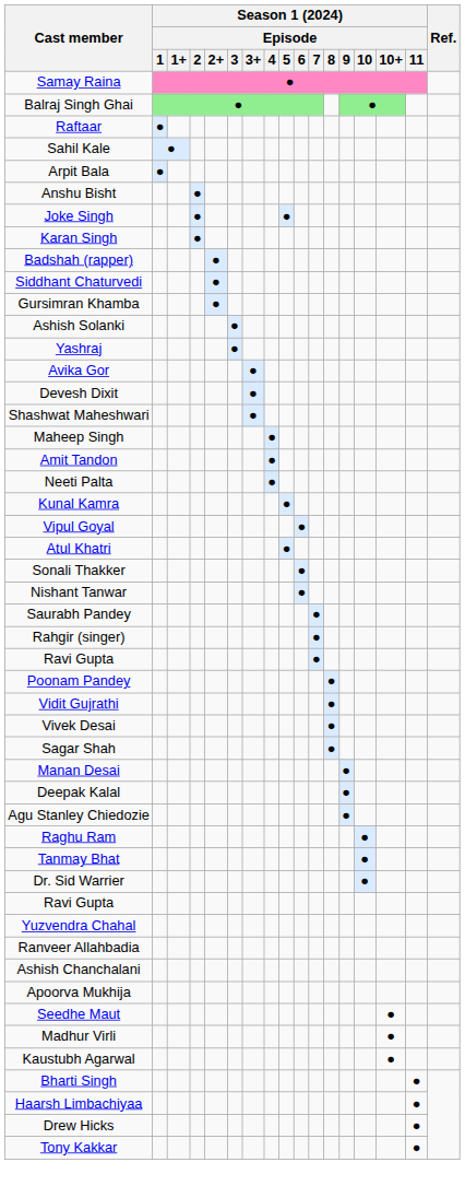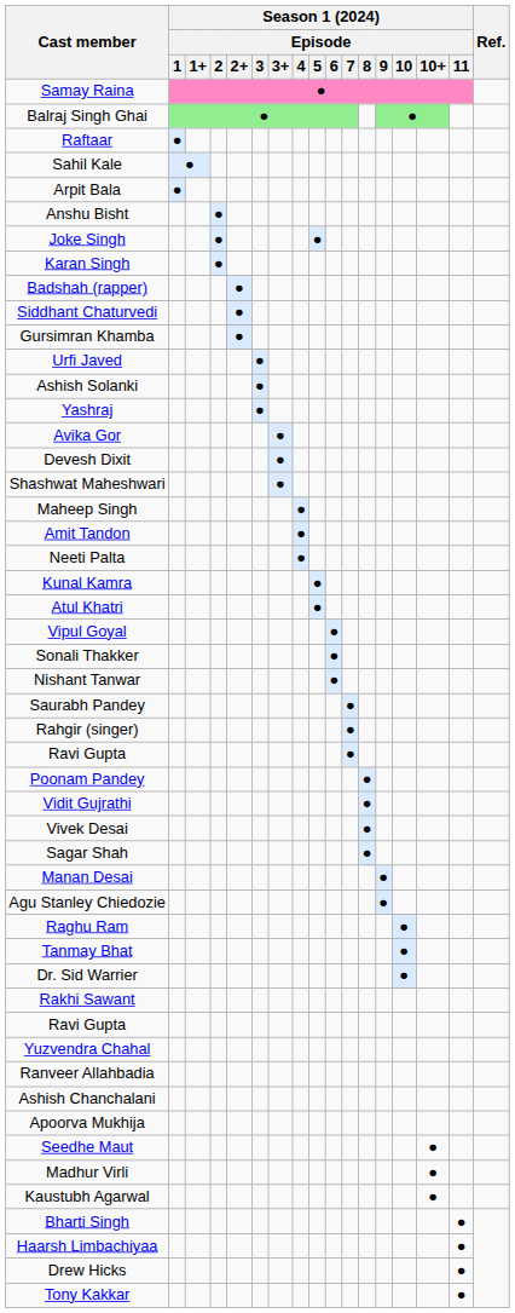 <table class="wikitable plainrowheaders collapsible mw-collapsible nowrap" style="text-align:center; font-size:100%">
 <tr>
 <th rowspan="3" scope="col">Cast member</th>
 <th colspan="15" scope="col" style="text-align:center">Season 1 (2024)</th>
 <th rowspan="3">Ref.</th>
 </tr>
 <tr>
 <th colspan="15">Episode</th>
 </tr>
 <tr>
 <th>1</th>
 <th>1+</th>
 <th>2</th>
 <th>2+</th>
 <th>3</th>
 <th>3+</th>
 <th>4</th>
 <th>5</th>
 <th>6</th>
 <th>7</th>
 <th>8</th>
 <th>9</th>
 <th>10</th>
 <th>10+</th>
 <th>11</th>
 </tr>
 <tr>
 <td><a href='#'>Samay Raina</a></td>
 <td colspan="15" style="background:#FF87C3">●</td>
 <td></td>
 </tr>
 <tr>
 <td>Balraj Singh Ghai</td>
 <td colspan="10" style="background:#90EE90">●</td>
 <td></td>
 <td colspan="3" style="background:#90EE90">●</td>
 <td></td>
 <td></td>
 </tr>
 <tr>
 <td><a href='#'>Raftaar</a></td>
 <td style="background:#DAEBFF">●</td>
 <td></td>
 <td></td>
 <td></td>
 <td></td>
 <td></td>
 <td></td>
 <td></td>
 <td></td>
 <td></td>
 <td></td>
 <td></td>
 <td></td>
 <td></td>
 <td></td>
 <td></td>
 </tr>
 <tr>
 <td>Sahil Kale</td>
 <td colspan="2" style="background:#DAEBFF">●</td>
 <td></td>
 <td></td>
 <td></td>
 <td></td>
 <td></td>
 <td></td>
 <td></td>
 <td></td>
 <td></td>
 <td></td>
 <td></td>
 <td></td>
 <td></td>
 <td></td>
 </tr>
 <tr>
 <td>Arpit Bala</td>
 <td style="background:#DAEBFF">●</td>
 <td></td>
 <td></td>
 <td></td>
 <td></td>
 <td></td>
 <td></td>
 <td></td>
 <td></td>
 <td></td>
 <td></td>
 <td></td>
 <td></td>
 <td></td>
 <td></td>
 <td></td>
 </tr>
 <tr>
 <td>Anshu Bisht</td>
 <td></td>
 <td></td>
 <td style="background:#DAEBFF">●</td>
 <td></td>
 <td></td>
 <td></td>
 <td></td>
 <td></td>
 <td></td>
 <td></td>
 <td></td>
 <td></td>
 <td></td>
 <td></td>
 <td></td>
 <td></td>
 </tr>
 <tr>
 <td><a href='#'>Joke Singh</a></td>
 <td></td>
 <td></td>
 <td style="background:#DAEBFF">●</td>
 <td></td>
 <td></td>
 <td></td>
 <td></td>
 <td style="background:#DAEBFF">●</td>
 <td></td>
 <td></td>
 <td></td>
 <td></td>
 <td></td>
 <td></td>
 <td></td>
 <td></td>
 </tr>
 <tr>
 <td><a href='#'>Karan Singh</a></td>
 <td></td>
 <td></td>
 <td style="background:#DAEBFF">●</td>
 <td></td>
 <td></td>
 <td></td>
 <td></td>
 <td></td>
 <td></td>
 <td></td>
 <td></td>
 <td></td>
 <td></td>
 <td></td>
 <td></td>
 <td></td>
 </tr>
 <tr>
 <td><a href='#'>Badshah (rapper)</a></td>
 <td></td>
 <td></td>
 <td></td>
 <td style="background:#DAEBFF">●</td>
 <td></td>
 <td></td>
 <td></td>
 <td></td>
 <td></td>
 <td></td>
 <td></td>
 <td></td>
 <td></td>
 <td></td>
 <td></td>
 <td></td>
 </tr>
 <tr>
 <td><a href='#'>Siddhant Chaturvedi</a></td>
 <td></td>
 <td></td>
 <td></td>
 <td style="background:#DAEBFF">●</td>
 <td></td>
 <td></td>
 <td></td>
 <td></td>
 <td></td>
 <td></td>
 <td></td>
 <td></td>
 <td></td>
 <td></td>
 <td></td>
 <td></td>
 </tr>
 <tr>
 <td>Gursimran Khamba</td>
 <td></td>
 <td></td>
 <td></td>
 <td style="background:#DAEBFF">●</td>
 <td></td>
 <td></td>
 <td></td>
 <td></td>
 <td></td>
 <td></td>
 <td></td>
 <td></td>
 <td></td>
 <td></td>
 <td></td>
 <td></td>
 </tr>
 <tr>
+<td><a href='#'>Urfi Javed</a></td>
+<td></td>
+<td></td>
+<td></td>
+<td></td>
+<td style="background:#DAEBFF">●</td>
+<td></td>
+<td></td>
+<td></td>
+<td></td>
+<td></td>
+<td></td>
+<td></td>
+<td></td>
+<td></td>
+<td></td>
+<td></td>
+</tr>
+<tr>
 <td>Ashish Solanki</td>
 <td></td>
 <td></td>
 <td></td>
 <td></td>
 <td style="background:#DAEBFF">●</td>
 <td></td>
 <td></td>
 <td></td>
 <td></td>
 <td></td>
 <td></td>
 <td></td>
 <td></td>
 <td></td>
 <td></td>
 <td></td>
 </tr>
 <tr>
 <td><a href='#'>Yashraj</a></td>
 <td></td>
 <td></td>
 <td></td>
 <td></td>
 <td style="background:#DAEBFF">●</td>
 <td></td>
 <td></td>
 <td></td>
 <td></td>
 <td></td>
 <td></td>
 <td></td>
 <td></td>
 <td></td>
 <td></td>
 <td></td>
 </tr>
 <tr>
 <td><a href='#'>Avika Gor</a></td>
 <td></td>
 <td></td>
 <td></td>
 <td></td>
 <td></td>
 <td style="background:#DAEBFF">●</td>
 <td></td>
 <td></td>
 <td></td>
 <td></td>
 <td></td>
 <td></td>
 <td></td>
 <td></td>
 <td></td>
 <td></td>
 </tr>
 <tr>
 <td>Devesh Dixit</td>
 <td></td>
 <td></td>
 <td></td>
 <td></td>
 <td></td>
 <td style="background:#DAEBFF">●</td>
 <td></td>
 <td></td>
 <td></td>
 <td></td>
 <td></td>
 <td></td>
 <td></td>
 <td></td>
 <td></td>
 <td></td>
 </tr>
 <tr>
 <td>Shashwat Maheshwari</td>
 <td></td>
 <td></td>
 <td></td>
 <td></td>
 <td></td>
 <td style="background:#DAEBFF">●</td>
 <td></td>
 <td></td>
 <td></td>
 <td></td>
 <td></td>
 <td></td>
 <td></td>
 <td></td>
 <td></td>
 <td></td>
 </tr>
 <tr>
 <td>Maheep Singh</td>
 <td></td>
 <td></td>
 <td></td>
 <td></td>
 <td></td>
 <td></td>
 <td style="background:#DAEBFF">●</td>
 <td></td>
 <td></td>
 <td></td>
 <td></td>
 <td></td>
 <td></td>
 <td></td>
 <td></td>
 <td></td>
 </tr>
 <tr>
 <td><a href='#'>Amit Tandon</a></td>
 <td></td>
 <td></td>
 <td></td>
 <td></td>
 <td></td>
 <td></td>
 <td style="background:#DAEBFF">●</td>
 <td></td>
 <td></td>
 <td></td>
 <td></td>
 <td></td>
 <td></td>
 <td></td>
 <td></td>
 <td></td>
 </tr>
 <tr>
 <td>Neeti Palta</td>
 <td></td>
 <td></td>
 <td></td>
 <td></td>
 <td></td>
 <td></td>
 <td style="background:#DAEBFF">●</td>
 <td></td>
 <td></td>
 <td></td>
 <td></td>
 <td></td>
 <td></td>
 <td></td>
 <td></td>
 <td></td>
 </tr>
 <tr>
 <td><a href='#'>Kunal Kamra</a></td>
 <td></td>
 <td></td>
 <td></td>
 <td></td>
 <td></td>
 <td></td>
 <td></td>
 <td style="background:#DAEBFF">●</td>
 <td></td>
 <td></td>
 <td></td>
 <td></td>
 <td></td>
 <td></td>
 <td></td>
 <td></td>
 </tr>
 <tr>
-<td><a href='#'>Vipul Goyal</a></td>
-<td></td>
+<td><a href='#'>Atul Khatri</a></td>
 <td></td>
 <td></td>
 <td></td>
 <td></td>
 <td></td>
 <td></td>
 <td></td>
 <td style="background:#DAEBFF">●</td>
 <td></td>
 <td></td>
 <td></td>
 <td></td>
 <td></td>
 <td></td>
 <td></td>
+<td></td>
 </tr>
 <tr>
-<td><a href='#'>Atul Khatri</a></td>
+<td><a href='#'>Vipul Goyal</a></td>
+<td></td>
 <td></td>
 <td></td>
 <td></td>
 <td></td>
 <td></td>
 <td></td>
 <td></td>
 <td style="background:#DAEBFF">●</td>
-<td></td>
 <td></td>
 <td></td>
 <td></td>
 <td></td>
 <td></td>
 <td></td>
 <td></td>
 </tr>
 <tr>
 <td>Sonali Thakker</td>
 <td></td>
 <td></td>
 <td></td>
 <td></td>
 <td></td>
 <td></td>
 <td></td>
 <td></td>
 <td style="background:#DAEBFF">●</td>
 <td></td>
 <td></td>
 <td></td>
 <td></td>
 <td></td>
 <td></td>
 <td></td>
 </tr>
 <tr>
 <td>Nishant Tanwar</td>
 <td></td>
 <td></td>
 <td></td>
 <td></td>
 <td></td>
 <td></td>
 <td></td>
 <td></td>
 <td style="background:#DAEBFF">●</td>
 <td></td>
 <td></td>
 <td></td>
 <td></td>
 <td></td>
 <td></td>
 <td></td>
 </tr>
 <tr>
 <td>Saurabh Pandey</td>
 <td></td>
 <td></td>
 <td></td>
 <td></td>
 <td></td>
 <td></td>
 <td></td>
 <td></td>
 <td></td>
 <td style="background:#DAEBFF">●</td>
 <td></td>
 <td></td>
 <td></td>
 <td></td>
 <td></td>
 <td></td>
 </tr>
 <tr>
 <td>Rahgir (singer)</td>
 <td></td>
 <td></td>
 <td></td>
 <td></td>
 <td></td>
 <td></td>
 <td></td>
 <td></td>
 <td></td>
 <td style="background:#DAEBFF">●</td>
 <td></td>
 <td></td>
 <td></td>
 <td></td>
 <td></td>
 <td></td>
 </tr>
 <tr>
 <td>Ravi Gupta</td>
 <td></td>
 <td></td>
 <td></td>
 <td></td>
 <td></td>
 <td></td>
 <td></td>
 <td></td>
 <td></td>
 <td style="background:#DAEBFF">●</td>
 <td></td>
 <td></td>
 <td></td>
 <td></td>
 <td></td>
 <td></td>
 </tr>
 <tr>
 <td><a href='#'>Poonam Pandey</a></td>
 <td></td>
 <td></td>
 <td></td>
 <td></td>
 <td></td>
 <td></td>
 <td></td>
 <td></td>
 <td></td>
 <td></td>
 <td style="background:#DAEBFF">●</td>
 <td></td>
 <td></td>
 <td></td>
 <td></td>
 <td></td>
 </tr>
 <tr>
 <td><a href='#'>Vidit Gujrathi</a></td>
 <td></td>
 <td></td>
 <td></td>
 <td></td>
 <td></td>
 <td></td>
 <td></td>
 <td></td>
 <td></td>
 <td></td>
 <td style="background:#DAEBFF">●</td>
 <td></td>
 <td></td>
 <td></td>
 <td></td>
 <td></td>
 </tr>
 <tr>
 <td>Vivek Desai</td>
 <td></td>
 <td></td>
 <td></td>
 <td></td>
 <td></td>
 <td></td>
 <td></td>
 <td></td>
 <td></td>
 <td></td>
 <td style="background:#DAEBFF">●</td>
 <td></td>
 <td></td>
 <td></td>
 <td></td>
 <td></td>
 </tr>
 <tr>
 <td>Sagar Shah</td>
 <td></td>
 <td></td>
 <td></td>
 <td></td>
 <td></td>
 <td></td>
 <td></td>
 <td></td>
 <td></td>
 <td></td>
 <td style="background:#DAEBFF">●</td>
 <td></td>
 <td></td>
 <td></td>
 <td></td>
 <td></td>
 </tr>
 <tr>
 <td><a href='#'>Manan Desai</a></td>
 <td></td>
 <td></td>
 <td></td>
 <td></td>
 <td></td>
 <td></td>
 <td></td>
 <td></td>
 <td></td>
 <td></td>
 <td></td>
 <td style="background:#DAEBFF">●</td>
 <td></td>
 <td></td>
 <td></td>
 <td></td>
 </tr>
 <tr>
-<td>Deepak Kalal</td>
-<td></td>
-<td></td>
-<td></td>
-<td></td>
-<td></td>
-<td></td>
-<td></td>
-<td></td>
-<td></td>
-<td></td>
-<td></td>
-<td style="background:#DAEBFF">●</td>
-<td></td>
-<td></td>
-<td></td>
-<td></td>
-</tr>
-<tr>
 <td>Agu Stanley Chiedozie</td>
 <td></td>
 <td></td>
 <td></td>
 <td></td>
 <td></td>
 <td></td>
 <td></td>
 <td></td>
 <td></td>
 <td></td>
 <td></td>
 <td style="background:#DAEBFF">●</td>
 <td></td>
 <td></td>
 <td></td>
 <td></td>
 </tr>
 <tr>
 <td><a href='#'>Raghu Ram</a></td>
 <td></td>
 <td></td>
 <td></td>
 <td></td>
 <td></td>
 <td></td>
 <td></td>
 <td></td>
 <td></td>
 <td></td>
 <td></td>
 <td></td>
 <td style="background:#DAEBFF">●</td>
 <td></td>
 <td></td>
 <td></td>
 </tr>
 <tr>
 <td><a href='#'>Tanmay Bhat</a></td>
 <td></td>
 <td></td>
 <td></td>
 <td></td>
 <td></td>
 <td></td>
 <td></td>
 <td></td>
 <td></td>
 <td></td>
 <td></td>
 <td></td>
 <td style="background:#DAEBFF">●</td>
 <td></td>
 <td></td>
 <td></td>
 </tr>
 <tr>
 <td>Dr. Sid Warrier</td>
 <td></td>
 <td></td>
 <td></td>
 <td></td>
 <td></td>
 <td></td>
 <td></td>
 <td></td>
 <td></td>
 <td></td>
 <td></td>
 <td></td>
 <td style="background:#DAEBFF">●</td>
+<td></td>
+<td></td>
+<td></td>
+</tr>
+<tr>
+<td><a href='#'>Rakhi Sawant</a></td>
+<td></td>
+<td></td>
+<td></td>
+<td></td>
+<td></td>
+<td></td>
+<td></td>
+<td></td>
+<td></td>
+<td></td>
+<td></td>
+<td></td>
+<td></td>
 <td></td>
 <td></td>
 <td></td>
 </tr>
 <tr>
 <td>Ravi Gupta</td>
 <td></td>
 <td></td>
 <td></td>
 <td></td>
 <td></td>
 <td></td>
 <td></td>
 <td></td>
 <td></td>
 <td></td>
 <td></td>
 <td></td>
 <td></td>
 <td></td>
 <td></td>
 <td></td>
 </tr>
 <tr>
 <td><a href='#'>Yuzvendra Chahal</a></td>
 <td></td>
 <td></td>
 <td></td>
 <td></td>
 <td></td>
 <td></td>
 <td></td>
 <td></td>
 <td></td>
 <td></td>
 <td></td>
 <td></td>
 <td></td>
 <td></td>
 <td></td>
 <td></td>
 </tr>
 <tr>
 <td>Ranveer Allahbadia</td>
 <td></td>
 <td></td>
 <td></td>
 <td></td>
 <td></td>
 <td></td>
 <td></td>
 <td></td>
 <td></td>
 <td></td>
 <td></td>
 <td></td>
 <td></td>
 <td></td>
 <td></td>
 <td></td>
 </tr>
 <tr>
 <td>Ashish Chanchalani</td>
 <td></td>
 <td></td>
 <td></td>
 <td></td>
 <td></td>
 <td></td>
 <td></td>
 <td></td>
 <td></td>
 <td></td>
 <td></td>
 <td></td>
 <td></td>
 <td></td>
 <td></td>
 <td></td>
 </tr>
 <tr>
 <td>Apoorva Mukhija</td>
 <td></td>
 <td></td>
 <td></td>
 <td></td>
 <td></td>
 <td></td>
 <td></td>
 <td></td>
 <td></td>
 <td></td>
 <td></td>
 <td></td>
 <td></td>
 <td></td>
 <td></td>
 <td></td>
 </tr>
 <tr>
 <td><a href='#'>Seedhe Maut</a></td>
 <td></td>
 <td></td>
 <td></td>
 <td></td>
 <td></td>
 <td></td>
 <td></td>
 <td></td>
 <td></td>
 <td></td>
 <td></td>
 <td></td>
 <td></td>
 <td>●</td>
 <td></td>
 <td></td>
 </tr>
 <tr>
 <td>Madhur Virli</td>
 <td></td>
 <td></td>
 <td></td>
 <td></td>
 <td></td>
 <td></td>
 <td></td>
 <td></td>
 <td></td>
 <td></td>
 <td></td>
 <td></td>
 <td></td>
 <td>●</td>
 <td></td>
 <td></td>
 </tr>
 <tr>
 <td>Kaustubh Agarwal</td>
 <td></td>
 <td></td>
 <td></td>
 <td></td>
 <td></td>
 <td></td>
 <td></td>
 <td></td>
 <td></td>
 <td></td>
 <td></td>
 <td></td>
 <td></td>
 <td>●</td>
 <td></td>
 <td></td>
 </tr>
 <tr>
 <td><a href='#'>Bharti Singh</a></td>
 <td></td>
 <td></td>
 <td></td>
 <td></td>
 <td></td>
 <td></td>
 <td></td>
 <td></td>
 <td></td>
 <td></td>
 <td></td>
 <td></td>
 <td></td>
 <td></td>
 <td>●</td>
 <td rowspan="4"></td>
 </tr>
 <tr>
 <td><a href='#'>Haarsh Limbachiyaa</a></td>
 <td></td>
 <td></td>
 <td></td>
 <td></td>
 <td></td>
 <td></td>
 <td></td>
 <td></td>
 <td></td>
 <td></td>
 <td></td>
 <td></td>
 <td></td>
 <td></td>
 <td>●</td>
 </tr>
 <tr>
 <td>Drew Hicks</td>
 <td></td>
 <td></td>
 <td></td>
 <td></td>
 <td></td>
 <td></td>
 <td></td>
 <td></td>
 <td></td>
 <td></td>
 <td></td>
 <td></td>
 <td></td>
 <td></td>
 <td>●</td>
 </tr>
 <tr>
 <td><a href='#'>Tony Kakkar</a></td>
 <td></td>
 <td></td>
 <td></td>
 <td></td>
 <td></td>
 <td></td>
 <td></td>
 <td></td>
 <td></td>
 <td></td>
 <td></td>
 <td></td>
 <td></td>
 <td></td>
 <td>●</td>
 </tr>
 </table>
